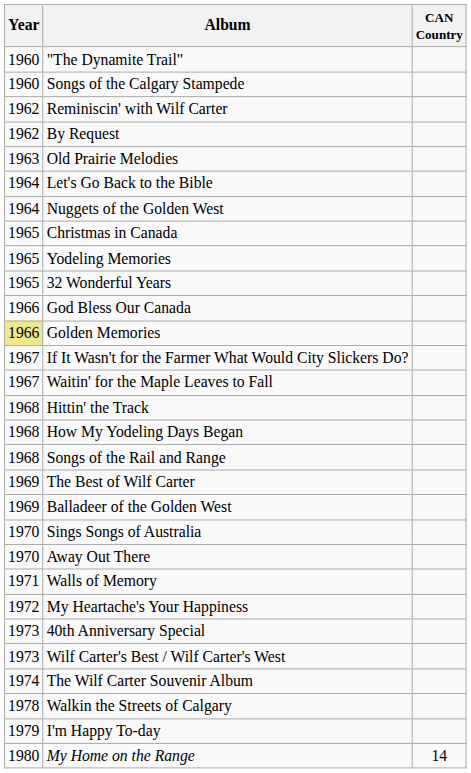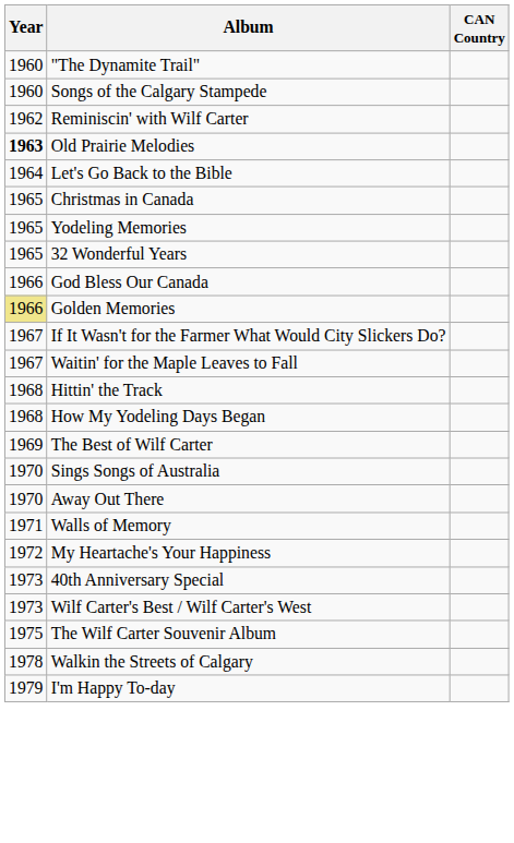 <table class="wikitable">
 <tr>
 <th>Year</th>
 <th>Album</th>
 <th width="45"><small>CAN Country</small></th>
 </tr>
 <tr>
 <td>1960</td>
 <td>"The Dynamite Trail"</td>
 <td align="center"></td>
 </tr>
 <tr>
 <td>1960</td>
 <td>Songs of the Calgary Stampede</td>
 <td align="center"></td>
 </tr>
 <tr>
 <td>1962</td>
 <td>Reminiscin' with Wilf Carter</td>
 <td align="center"></td>
 </tr>
 <tr>
-<td>1962</td>
-<td>By Request</td>
-<td align="center"></td>
-</tr>
-<tr>
-<td>1963</td>
+<td><strong>1963</strong></td>
 <td>Old Prairie Melodies</td>
 <td align="center"></td>
 </tr>
 <tr>
 <td>1964</td>
 <td>Let's  Go Back to the Bible</td>
-<td align="center"></td>
-</tr>
-<tr>
-<td>1964</td>
-<td>Nuggets of the Golden West</td>
 <td align="center"></td>
 </tr>
 <tr>
 <td>1965</td>
 <td>Christmas in Canada</td>
 <td align="center"></td>
 </tr>
 <tr>
 <td>1965</td>
 <td>Yodeling Memories</td>
 <td align="center"></td>
 </tr>
 <tr>
 <td>1965</td>
 <td>32 Wonderful Years</td>
 <td align="center"></td>
 </tr>
 <tr>
 <td>1966</td>
 <td>God Bless Our Canada</td>
 <td align="center"></td>
 </tr>
 <tr>
 <td style="background: khaki;">1966</td>
 <td>Golden Memories</td>
 <td align="center"></td>
 </tr>
 <tr>
 <td>1967</td>
 <td>If It Wasn't for the Farmer What Would City Slickers Do?</td>
 <td align="center"></td>
 </tr>
 <tr>
 <td>1967</td>
 <td>Waitin' for the Maple Leaves to Fall</td>
 <td align="center"></td>
 </tr>
 <tr>
 <td>1968</td>
 <td>Hittin' the Track</td>
 <td align="center"></td>
 </tr>
 <tr>
 <td>1968</td>
 <td>How My Yodeling Days Began</td>
 <td align="center"></td>
 </tr>
 <tr>
-<td>1968</td>
-<td>Songs of the Rail and Range</td>
-<td align="center"></td>
-</tr>
-<tr>
 <td>1969</td>
 <td>The Best of Wilf Carter</td>
-<td align="center"></td>
-</tr>
-<tr>
-<td>1969</td>
-<td>Balladeer of the Golden West</td>
 <td align="center"></td>
 </tr>
 <tr>
 <td>1970</td>
 <td>Sings Songs of Australia</td>
 <td align="center"></td>
 </tr>
 <tr>
 <td>1970</td>
 <td>Away Out There</td>
 <td align="center"></td>
 </tr>
 <tr>
 <td>1971</td>
 <td>Walls of Memory</td>
 <td align="center"></td>
 </tr>
 <tr>
 <td>1972</td>
 <td>My Heartache's Your Happiness</td>
 <td align="center"></td>
 </tr>
 <tr>
 <td>1973</td>
 <td>40th Anniversary Special</td>
 <td align="center"></td>
 </tr>
 <tr>
 <td>1973</td>
 <td>Wilf Carter's Best / Wilf Carter's West</td>
 <td align="center"></td>
 </tr>
 <tr>
-<td>1974</td>
+<td>1975</td>
 <td>The Wilf Carter Souvenir Album</td>
 <td align="center"></td>
 </tr>
 <tr>
 <td>1978</td>
 <td>Walkin the Streets of Calgary</td>
 <td align="center"></td>
 </tr>
 <tr>
 <td>1979</td>
 <td>I'm Happy To-day</td>
 <td align="center"></td>
 </tr>
-<tr>
-<td>1980</td>
-<td><em>My Home on the Range</em></td>
-<td align="center">14</td>
-</tr>
 </table>
